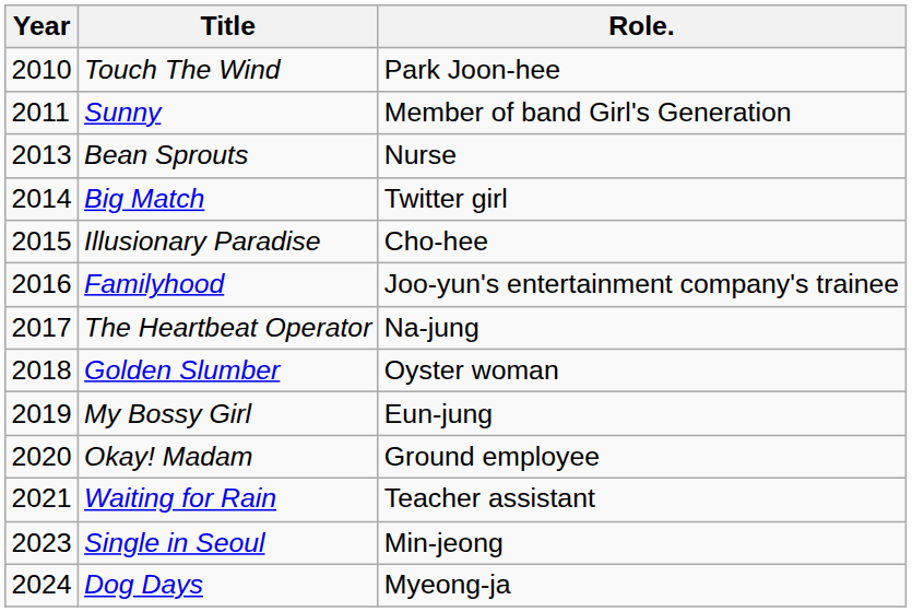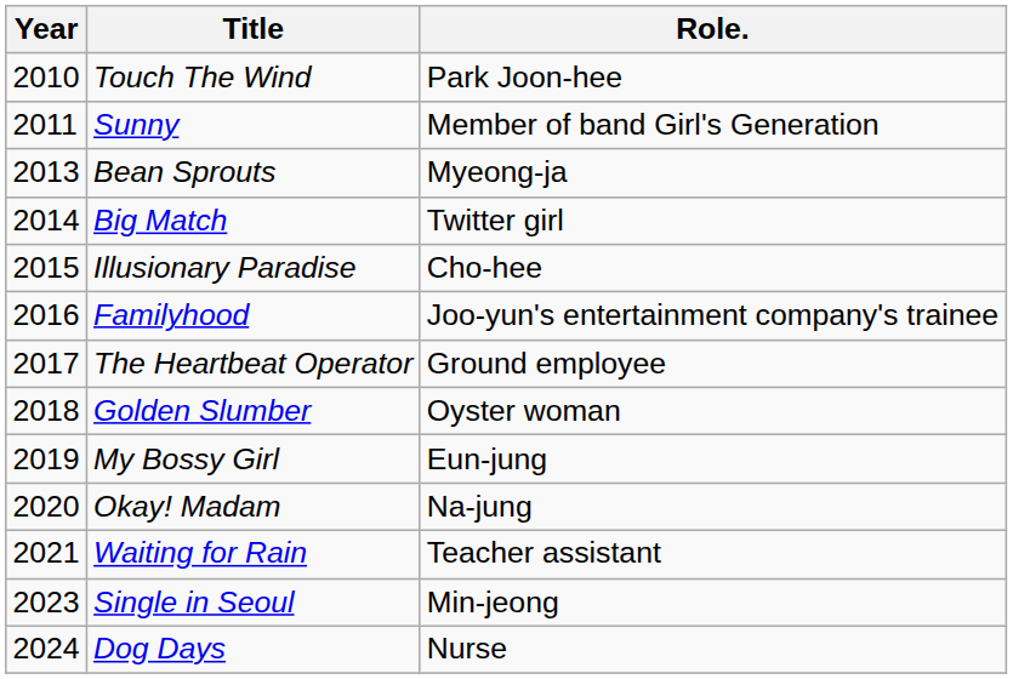 <table class="wikitable">
 <tr>
 <th>Year</th>
 <th>Title</th>
 <th>Role.</th>
 </tr>
 <tr>
 <td>2010</td>
 <td><em>Touch The Wind</em></td>
 <td>Park Joon-hee</td>
 </tr>
 <tr>
 <td>2011</td>
 <td><em><a href='#'>Sunny</a></em></td>
 <td>Member of band Girl's Generation</td>
 </tr>
 <tr>
 <td>2013</td>
 <td><em>Bean Sprouts</em></td>
-<td>Nurse</td>
+<td>Myeong-ja</td>
 </tr>
 <tr>
 <td>2014</td>
 <td><em><a href='#'>Big Match</a></em></td>
 <td>Twitter girl</td>
 </tr>
 <tr>
 <td>2015</td>
 <td><em>Illusionary Paradise</em></td>
 <td>Cho-hee</td>
 </tr>
 <tr>
 <td>2016</td>
 <td><em><a href='#'>Familyhood</a></em></td>
 <td>Joo-yun's entertainment company's trainee</td>
 </tr>
 <tr>
 <td>2017</td>
 <td><em>The Heartbeat Operator</em></td>
-<td>Na-jung</td>
+<td>Ground employee</td>
 </tr>
 <tr>
 <td>2018</td>
 <td><em><a href='#'>Golden Slumber</a></em></td>
 <td>Oyster woman</td>
 </tr>
 <tr>
 <td>2019</td>
 <td><em>My Bossy Girl</em></td>
 <td>Eun-jung</td>
 </tr>
 <tr>
 <td>2020</td>
 <td><em>Okay! Madam</em></td>
-<td>Ground employee</td>
+<td>Na-jung</td>
 </tr>
 <tr>
 <td>2021</td>
 <td><em><a href='#'>Waiting for Rain</a></em></td>
 <td>Teacher assistant</td>
 </tr>
 <tr>
 <td>2023</td>
 <td><em><a href='#'>Single in Seoul</a></em></td>
 <td>Min-jeong</td>
 </tr>
 <tr>
 <td>2024</td>
 <td><em><a href='#'>Dog Days</a></em></td>
-<td>Myeong-ja</td>
+<td>Nurse</td>
 </tr>
 </table>
